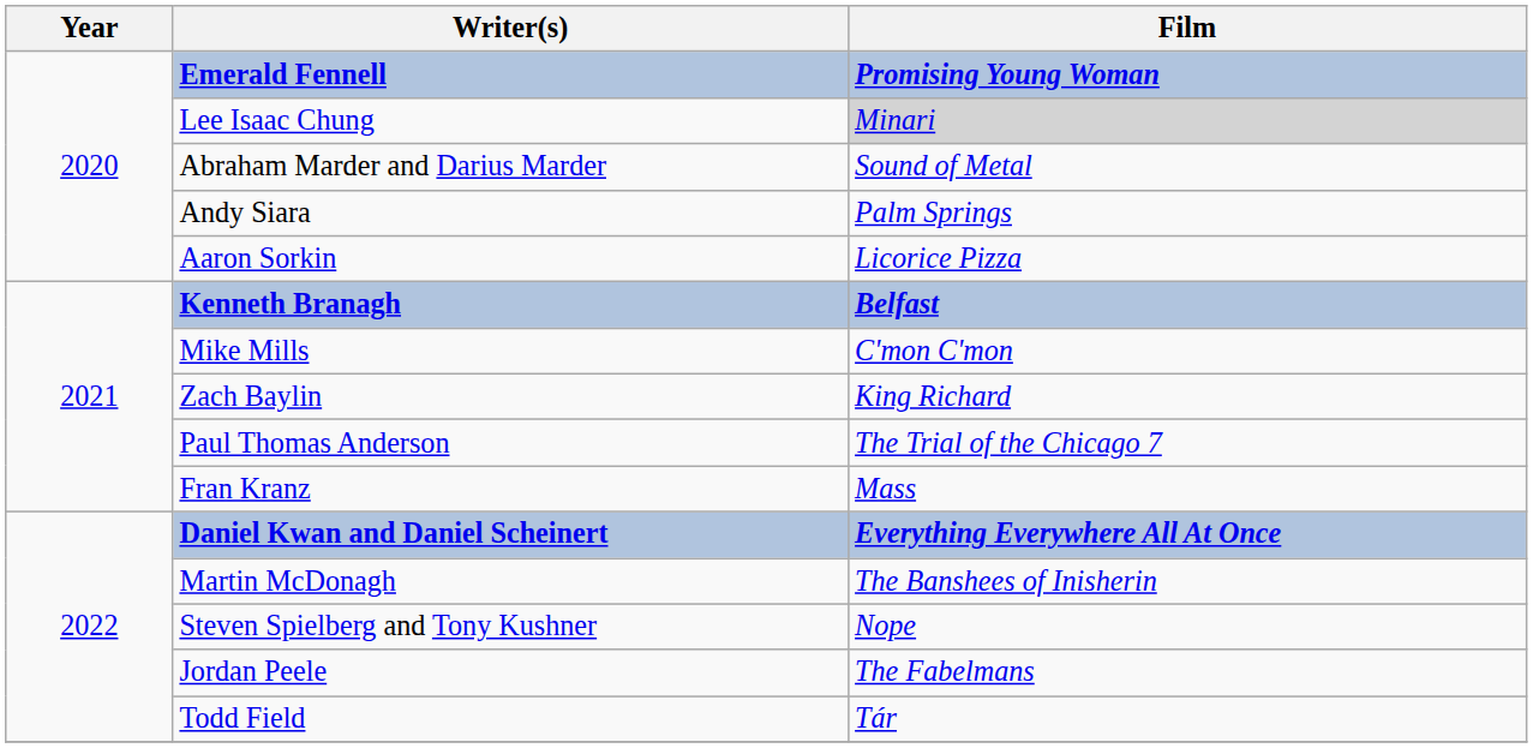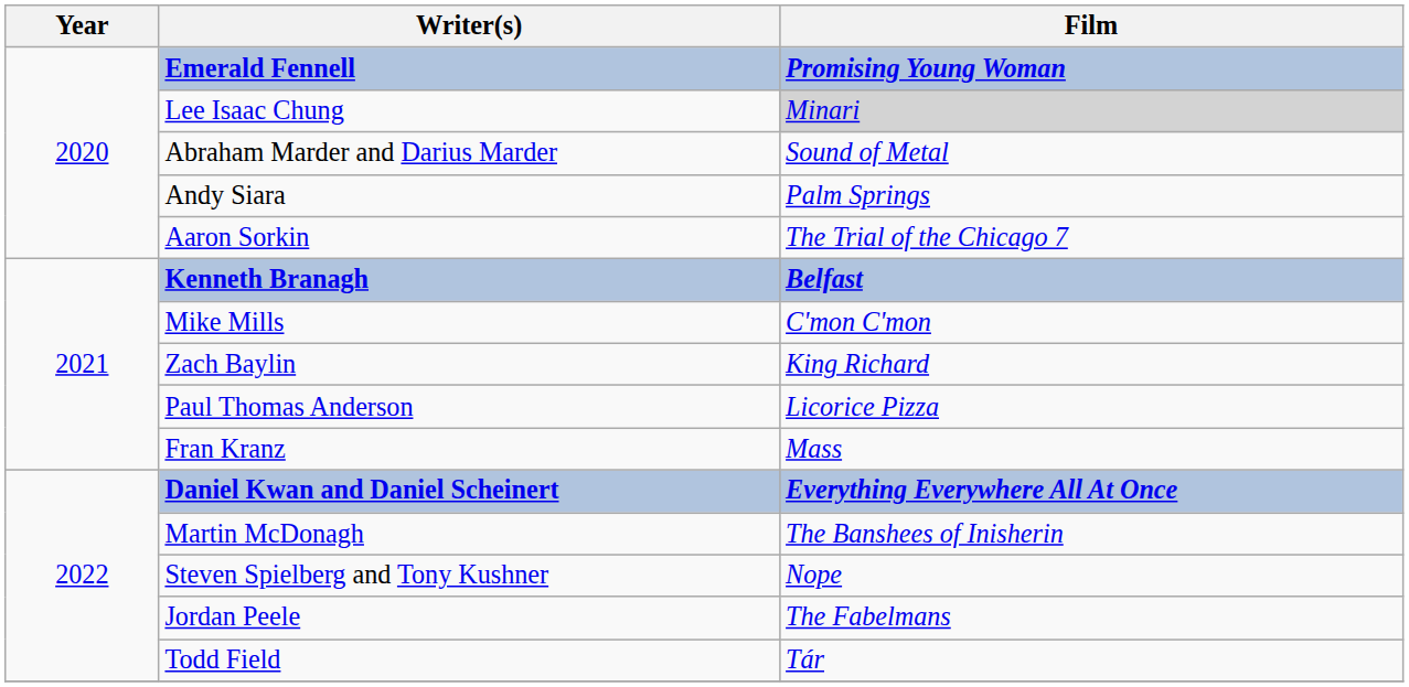 <table class="wikitable" width="95%" cellpadding="5">
 <tr>
 <th width="100"><strong>Year</strong></th>
 <th width="450"><strong>Writer(s)</strong></th>
 <th width="450"><strong>Film</strong></th>
 </tr>
 <tr>
 <td rowspan="5" style="text-align:center;"><a href='#'>2020</a></td>
 <td style="background:#B0C4DE;"><strong><a href='#'>Emerald Fennell</a></strong></td>
 <td style="background:#B0C4DE;"><strong><em><a href='#'>Promising Young Woman</a></em></strong></td>
 </tr>
 <tr>
 <td><a href='#'>Lee Isaac Chung</a></td>
 <td style="background: lightgrey;"><em><a href='#'>Minari</a></em></td>
 </tr>
 <tr>
 <td>Abraham Marder and <a href='#'>Darius Marder</a></td>
 <td><em><a href='#'>Sound of Metal</a></em></td>
 </tr>
 <tr>
 <td>Andy Siara</td>
 <td><em><a href='#'>Palm Springs</a></em></td>
 </tr>
 <tr>
 <td><a href='#'>Aaron Sorkin</a></td>
-<td><em><a href='#'>Licorice Pizza</a></em></td>
+<td><em><a href='#'>The Trial of the Chicago 7</a></em></td>
 </tr>
 <tr>
 <td rowspan="5" style="text-align:center;"><a href='#'>2021</a></td>
 <td style="background:#B0C4DE;"><strong><a href='#'>Kenneth Branagh</a></strong></td>
 <td style="background:#B0C4DE;"><strong><em><a href='#'>Belfast</a></em></strong></td>
 </tr>
 <tr>
 <td><a href='#'>Mike Mills</a></td>
 <td><em><a href='#'>C'mon C'mon</a></em></td>
 </tr>
 <tr>
 <td><a href='#'>Zach Baylin</a></td>
 <td><em><a href='#'>King Richard</a></em></td>
 </tr>
 <tr>
 <td><a href='#'>Paul Thomas Anderson</a></td>
-<td><em><a href='#'>The Trial of the Chicago 7</a></em></td>
+<td><em><a href='#'>Licorice Pizza</a></em></td>
 </tr>
 <tr>
 <td><a href='#'>Fran Kranz</a></td>
 <td><em><a href='#'>Mass</a></em></td>
 </tr>
 <tr>
 <td rowspan="5" style="text-align:center;"><a href='#'>2022</a></td>
 <td style="background:#B0C4DE;"><strong><a href='#'>Daniel Kwan and Daniel Scheinert</a></strong></td>
 <td style="background:#B0C4DE;"><strong><em><a href='#'>Everything Everywhere All At Once</a></em></strong></td>
 </tr>
 <tr>
 <td><a href='#'>Martin McDonagh</a></td>
 <td><em><a href='#'>The Banshees of Inisherin</a></em></td>
 </tr>
 <tr>
 <td><a href='#'>Steven Spielberg</a> and <a href='#'>Tony Kushner</a></td>
 <td><em><a href='#'>Nope</a></em></td>
 </tr>
 <tr>
 <td><a href='#'>Jordan Peele</a></td>
 <td><em><a href='#'>The Fabelmans</a></em></td>
 </tr>
 <tr>
 <td><a href='#'>Todd Field</a></td>
 <td><em><a href='#'>Tár</a></em></td>
 </tr>
 <tr>
 </tr>
 </table>
